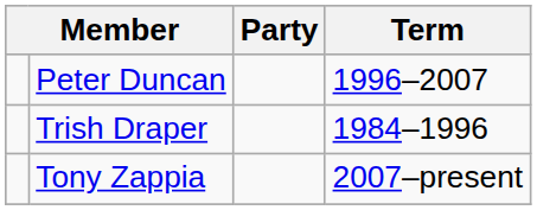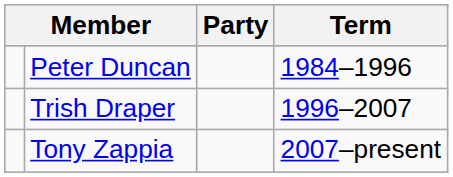 <table class="wikitable">
 <tr>
 <th colspan="2">Member</th>
 <th>Party</th>
 <th>Term</th>
 </tr>
 <tr>
 <td> </td>
 <td><a href='#'>Peter Duncan</a></td>
 <td></td>
-<td><a href='#'>1996</a>–2007</td>
+<td><a href='#'>1984</a>–1996</td>
 </tr>
 <tr>
 <td> </td>
 <td><a href='#'>Trish Draper</a></td>
 <td></td>
-<td><a href='#'>1984</a>–1996</td>
+<td><a href='#'>1996</a>–2007</td>
 </tr>
 <tr>
 <td> </td>
 <td><a href='#'>Tony Zappia</a></td>
 <td></td>
 <td><a href='#'>2007</a>–present</td>
 </tr>
 </table>
